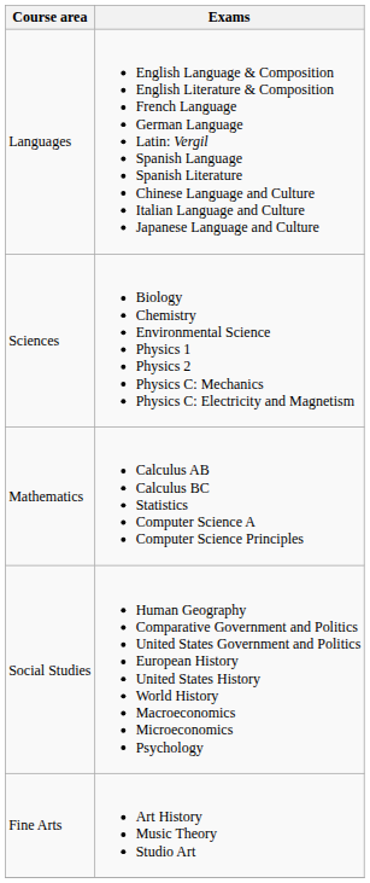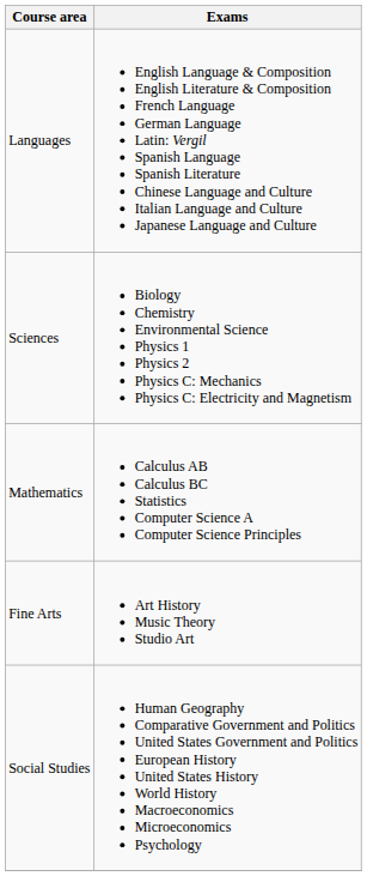 <table class="wikitable" style="font-size: 95%;">
 <tr>
 <th>Course area</th>
 <th>Exams</th>
 </tr>
 <tr>
 <td>Languages</td>
 <td><br><ul><li>English Language & Composition</li><li>English Literature & Composition</li><li>French Language</li><li>German Language</li><li>Latin: <em>Vergil</em></li><li>Spanish Language</li><li>Spanish Literature</li><li>Chinese Language and Culture</li><li>Italian Language and Culture</li><li>Japanese Language and Culture</li></ul></td>
 </tr>
 <tr>
 <td>Sciences</td>
 <td><br><ul><li>Biology</li><li>Chemistry</li><li>Environmental Science</li><li>Physics 1</li><li>Physics 2</li><li>Physics C: Mechanics</li><li>Physics C: Electricity and Magnetism</li></ul></td>
 </tr>
 <tr>
 <td>Mathematics</td>
 <td><br><ul><li>Calculus AB</li><li>Calculus BC</li><li>Statistics</li><li>Computer Science A</li><li>Computer Science Principles</li></ul></td>
 </tr>
 <tr>
+<td>Fine Arts</td>
+<td><br><ul><li>Art History</li><li>Music Theory</li><li>Studio Art</li></ul></td>
+</tr>
+<tr>
 <td>Social Studies</td>
 <td><br><ul><li>Human Geography</li><li>Comparative Government and Politics</li><li>United States Government and Politics</li><li>European History</li><li>United States History</li><li>World History</li><li>Macroeconomics</li><li>Microeconomics</li><li>Psychology</li></ul></td>
 </tr>
 <tr>
-<td>Fine Arts</td>
-<td><br><ul><li>Art History</li><li>Music Theory</li><li>Studio Art</li></ul></td>
-</tr>
-<tr>
 </tr>
 </table>
